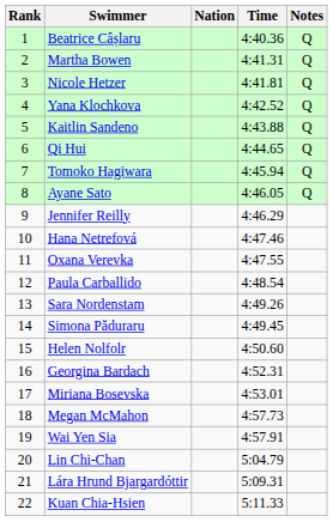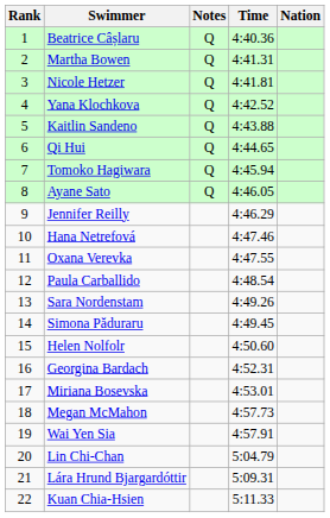 <table class="wikitable sortable" style="text-align:center">
 <tr>
 <th>Rank</th>
 <th>Swimmer</th>
+<th>Notes</th>
+<th>Time</th>
 <th>Nation</th>
-<th>Time</th>
-<th>Notes</th>
 </tr>
 <tr bgcolor=ccffcc>
 <td>1</td>
 <td align=left><a href='#'>Beatrice Câșlaru</a></td>
+<td>Q</td>
+<td>4:40.36</td>
 <td align=left></td>
-<td>4:40.36</td>
-<td>Q</td>
 </tr>
 <tr bgcolor=ccffcc>
 <td>2</td>
 <td align=left><a href='#'>Martha Bowen</a></td>
+<td>Q</td>
+<td>4:41.31</td>
 <td align=left></td>
-<td>4:41.31</td>
-<td>Q</td>
 </tr>
 <tr bgcolor=ccffcc>
 <td>3</td>
 <td align=left><a href='#'>Nicole Hetzer</a></td>
+<td>Q</td>
+<td>4:41.81</td>
 <td align=left></td>
-<td>4:41.81</td>
-<td>Q</td>
 </tr>
 <tr bgcolor=ccffcc>
 <td>4</td>
 <td align=left><a href='#'>Yana Klochkova</a></td>
+<td>Q</td>
+<td>4:42.52</td>
 <td align=left></td>
-<td>4:42.52</td>
-<td>Q</td>
 </tr>
 <tr bgcolor=ccffcc>
 <td>5</td>
 <td align=left><a href='#'>Kaitlin Sandeno</a></td>
+<td>Q</td>
+<td>4:43.88</td>
 <td align=left></td>
-<td>4:43.88</td>
-<td>Q</td>
 </tr>
 <tr bgcolor=ccffcc>
 <td>6</td>
 <td align=left><a href='#'>Qi Hui</a></td>
+<td>Q</td>
+<td>4:44.65</td>
 <td align=left></td>
-<td>4:44.65</td>
-<td>Q</td>
 </tr>
 <tr bgcolor=ccffcc>
 <td>7</td>
 <td align=left><a href='#'>Tomoko Hagiwara</a></td>
+<td>Q</td>
+<td>4:45.94</td>
 <td align=left></td>
-<td>4:45.94</td>
-<td>Q</td>
 </tr>
 <tr bgcolor=ccffcc>
 <td>8</td>
 <td align=left><a href='#'>Ayane Sato</a></td>
+<td>Q</td>
+<td>4:46.05</td>
 <td align=left></td>
-<td>4:46.05</td>
-<td>Q</td>
 </tr>
 <tr>
 <td>9</td>
 <td align=left><a href='#'>Jennifer Reilly</a></td>
+<td></td>
+<td>4:46.29</td>
 <td align=left></td>
-<td>4:46.29</td>
-<td></td>
 </tr>
 <tr>
 <td>10</td>
 <td align=left><a href='#'>Hana Netrefová</a></td>
+<td></td>
+<td>4:47.46</td>
 <td align=left></td>
-<td>4:47.46</td>
-<td></td>
 </tr>
 <tr>
 <td>11</td>
 <td align=left><a href='#'>Oxana Verevka</a></td>
+<td></td>
+<td>4:47.55</td>
 <td align=left></td>
-<td>4:47.55</td>
-<td></td>
 </tr>
 <tr>
 <td>12</td>
 <td align=left><a href='#'>Paula Carballido</a></td>
+<td></td>
+<td>4:48.54</td>
 <td align=left></td>
-<td>4:48.54</td>
-<td></td>
 </tr>
 <tr>
 <td>13</td>
 <td align=left><a href='#'>Sara Nordenstam</a></td>
+<td></td>
+<td>4:49.26</td>
 <td align=left></td>
-<td>4:49.26</td>
-<td></td>
 </tr>
 <tr>
 <td>14</td>
 <td align=left><a href='#'>Simona Păduraru</a></td>
+<td></td>
+<td>4:49.45</td>
 <td align=left></td>
-<td>4:49.45</td>
-<td></td>
 </tr>
 <tr>
 <td>15</td>
 <td align=left><a href='#'>Helen Nolfolr</a></td>
+<td></td>
+<td>4:50.60</td>
 <td align=left></td>
-<td>4:50.60</td>
-<td></td>
 </tr>
 <tr>
 <td>16</td>
 <td align=left><a href='#'>Georgina Bardach</a></td>
+<td></td>
+<td>4:52.31</td>
 <td align=left></td>
-<td>4:52.31</td>
-<td></td>
 </tr>
 <tr>
 <td>17</td>
 <td align=left><a href='#'>Miriana Bosevska</a></td>
+<td></td>
+<td>4:53.01</td>
 <td align=left></td>
-<td>4:53.01</td>
-<td></td>
 </tr>
 <tr>
 <td>18</td>
 <td align=left><a href='#'>Megan McMahon</a></td>
+<td></td>
+<td>4:57.73</td>
 <td align=left></td>
-<td>4:57.73</td>
-<td></td>
 </tr>
 <tr>
 <td>19</td>
 <td align=left><a href='#'>Wai Yen Sia</a></td>
+<td></td>
+<td>4:57.91</td>
 <td align=left></td>
-<td>4:57.91</td>
-<td></td>
 </tr>
 <tr>
 <td>20</td>
 <td align=left><a href='#'>Lin Chi-Chan</a></td>
+<td></td>
+<td>5:04.79</td>
 <td align=left></td>
-<td>5:04.79</td>
-<td></td>
 </tr>
 <tr>
 <td>21</td>
 <td align=left><a href='#'>Lára Hrund Bjargardóttir</a></td>
+<td></td>
+<td>5:09.31</td>
 <td align=left></td>
-<td>5:09.31</td>
-<td></td>
 </tr>
 <tr>
 <td>22</td>
 <td align=left><a href='#'>Kuan Chia-Hsien</a></td>
+<td></td>
+<td>5:11.33</td>
 <td align=left></td>
-<td>5:11.33</td>
-<td></td>
 </tr>
 </table>
